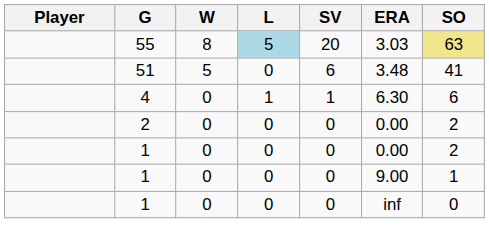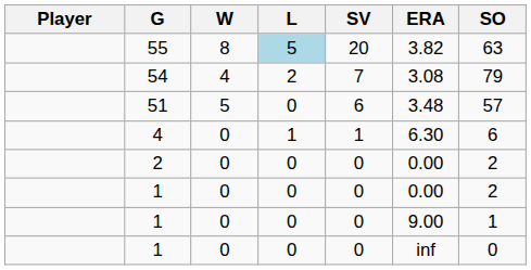 <table class="wikitable sortable">
 <tr>
 <th bgcolor="#DDDDFF" width="16%">Player</th>
 <th bgcolor="#DDDDFF" width="9%">G</th>
 <th bgcolor="#DDDDFF" width="9%">W</th>
 <th bgcolor="#DDDDFF" width="9%">L</th>
 <th bgcolor="#DDDDFF" width="9%">SV</th>
 <th bgcolor="#DDDDFF" width="9%">ERA</th>
 <th bgcolor="#DDDDFF" width="9%">SO</th>
 </tr>
 <tr align="center">
 <td></td>
 <td>55</td>
 <td>8</td>
 <td style="background: lightblue;">5</td>
 <td>20</td>
-<td>3.03</td>
-<td style="background: khaki;">63</td>
+<td>3.82</td>
+<td>63</td>
+</tr>
+<tr align="center">
+<td></td>
+<td>54</td>
+<td>4</td>
+<td>2</td>
+<td>7</td>
+<td>3.08</td>
+<td>79</td>
 </tr>
 <tr align="center">
 <td></td>
 <td>51</td>
 <td>5</td>
 <td>0</td>
 <td>6</td>
 <td>3.48</td>
-<td>41</td>
+<td>57</td>
 </tr>
 <tr align="center">
 <td></td>
 <td>4</td>
 <td>0</td>
 <td>1</td>
 <td>1</td>
 <td>6.30</td>
 <td>6</td>
 </tr>
 <tr align="center">
 <td></td>
 <td>2</td>
 <td>0</td>
 <td>0</td>
 <td>0</td>
 <td>0.00</td>
 <td>2</td>
 </tr>
 <tr align="center">
 <td></td>
 <td>1</td>
 <td>0</td>
 <td>0</td>
 <td>0</td>
 <td>0.00</td>
 <td>2</td>
 </tr>
 <tr align="center">
 <td></td>
 <td>1</td>
 <td>0</td>
 <td>0</td>
 <td>0</td>
 <td>9.00</td>
 <td>1</td>
 </tr>
 <tr align="center">
 <td></td>
 <td>1</td>
 <td>0</td>
 <td>0</td>
 <td>0</td>
 <td>inf</td>
 <td>0</td>
 </tr>
 </table>
